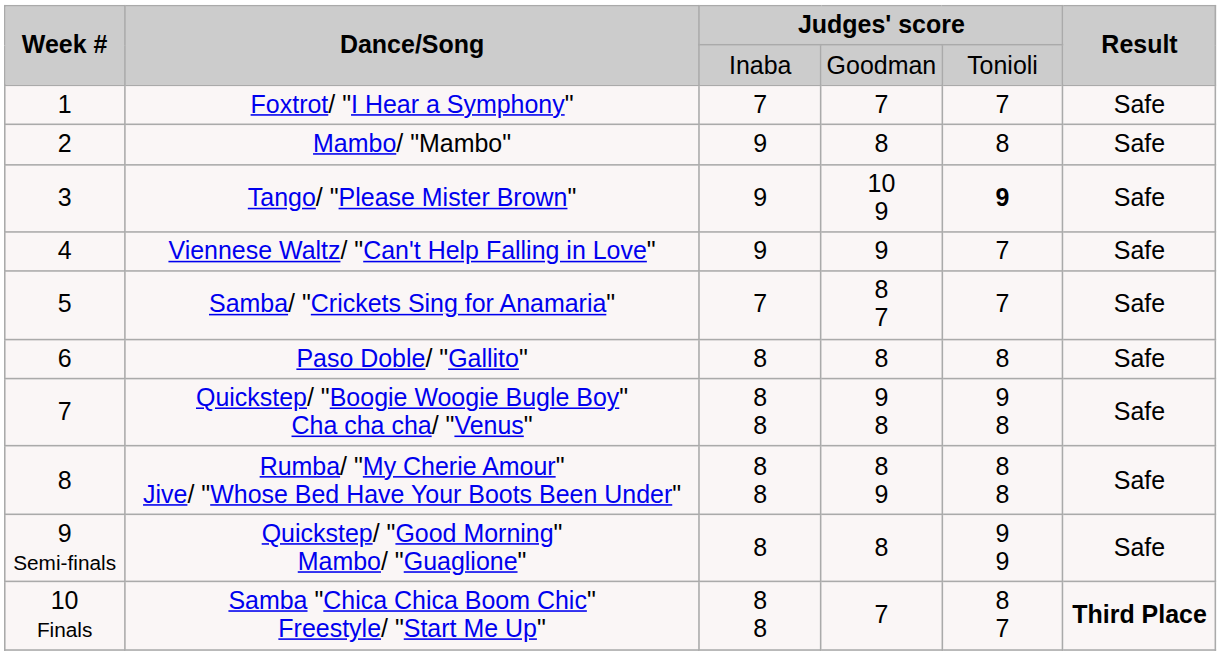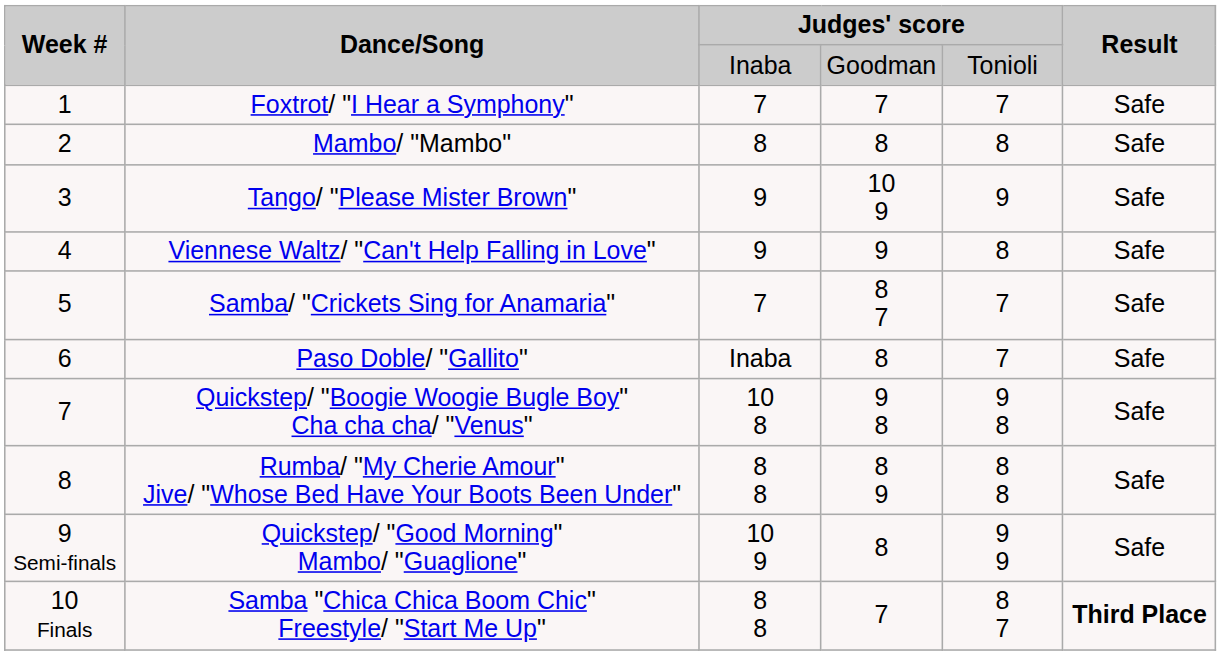 <table class="wikitable" style="float:left;">
 <tr style="text-align:Center; background:#ccc;">
 <td rowspan="2"><strong>Week #</strong></td>
 <td rowspan="2"><strong>Dance/Song</strong></td>
 <td colspan="3"><strong>Judges' score</strong></td>
 <td rowspan="2"><strong>Result</strong></td>
 </tr>
 <tr style="text-align:center; background:#ccc;">
 <td style="width:10%; ">Inaba</td>
 <td style="width:10%; ">Goodman</td>
 <td style="width:10%; ">Tonioli</td>
 </tr>
 <tr style="text-align:center; background:#faf6f6;">
 <td>1</td>
 <td><a href='#'>Foxtrot</a>/ "<a href='#'>I Hear a Symphony</a>"</td>
 <td>7</td>
 <td>7</td>
 <td>7</td>
 <td>Safe</td>
 </tr>
 <tr>
 <td style="text-align:center; background:#faf6f6;">2</td>
 <td style="text-align:center; background:#faf6f6;"><a href='#'>Mambo</a>/ "Mambo"</td>
-<td style="text-align:center; background:#faf6f6;">9</td>
+<td style="text-align:center; background:#faf6f6;">8</td>
 <td style="text-align:center; background:#faf6f6;">8</td>
 <td style="text-align:center; background:#faf6f6;">8</td>
 <td style="text-align:center; background:#faf6f6;">Safe</td>
 </tr>
 <tr>
 <td style="text-align:center; background:#faf6f6;">3</td>
 <td style="text-align:center; background:#faf6f6;"><a href='#'>Tango</a>/ "<a href='#'>Please Mister Brown</a>"</td>
 <td style="text-align:center; background:#faf6f6;">9</td>
 <td style="text-align:center; background:#faf6f6;">10<br>9</td>
-<td style="text-align:center; background:#faf6f6;"><strong>9</strong></td>
+<td style="text-align:center; background:#faf6f6;">9</td>
 <td style="text-align:center; background:#faf6f6;">Safe</td>
 </tr>
 <tr style="text-align:center; background:#faf6f6;">
 <td>4</td>
 <td><a href='#'>Viennese Waltz</a>/ "<a href='#'>Can't Help Falling in Love</a>"</td>
 <td>9</td>
 <td>9</td>
-<td>7</td>
+<td>8</td>
 <td>Safe</td>
 </tr>
 <tr>
 <td style="text-align:center; background:#faf6f6;">5</td>
 <td style="text-align:center; background:#faf6f6;"><a href='#'>Samba</a>/ "<a href='#'>Crickets Sing for Anamaria</a>"</td>
 <td style="text-align:center; background:#faf6f6;">7</td>
 <td style="text-align:center; background:#faf6f6;">8<br>7</td>
 <td style="text-align:center; background:#faf6f6;">7</td>
 <td style="text-align:center; background:#faf6f6;">Safe</td>
 </tr>
 <tr style="text-align:center; background:#faf6f6;">
 <td>6</td>
 <td><a href='#'>Paso Doble</a>/ "<a href='#'>Gallito</a>"</td>
+<td style="width:10%; ">Inaba</td>
 <td>8</td>
-<td>8</td>
-<td>8</td>
+<td>7</td>
 <td>Safe</td>
 </tr>
 <tr>
 <td style="text-align:center; background:#faf6f6;">7</td>
 <td style="text-align:center; background:#faf6f6;"><a href='#'>Quickstep</a>/ "<a href='#'>Boogie Woogie Bugle Boy</a>"<br><a href='#'>Cha cha cha</a>/ "<a href='#'>Venus</a>"</td>
-<td style="text-align:center; background:#faf6f6;">8<br>8</td>
+<td style="text-align:center; background:#faf6f6;">10<br>8</td>
 <td style="text-align:center; background:#faf6f6;">9<br>8</td>
 <td style="text-align:center; background:#faf6f6;">9<br>8</td>
 <td style="text-align:center; background:#faf6f6;">Safe</td>
 </tr>
 <tr>
 <td style="text-align:center; background:#faf6f6;">8</td>
 <td style="text-align:center; background:#faf6f6;"><a href='#'>Rumba</a>/ "<a href='#'>My Cherie Amour</a>"<br><a href='#'>Jive</a>/ "<a href='#'>Whose Bed Have Your Boots Been Under</a>"</td>
 <td style="text-align:center; background:#faf6f6;">8<br>8</td>
 <td style="text-align:center; background:#faf6f6;">8<br>9</td>
 <td style="text-align:center; background:#faf6f6;">8<br>8</td>
 <td style="text-align:center; background:#faf6f6;">Safe</td>
 </tr>
 <tr>
 <td style="text-align:center; background:#faf6f6;">9<br><small>Semi-finals</small></td>
 <td style="text-align:center; background:#faf6f6;"><a href='#'>Quickstep</a>/ "<a href='#'>Good Morning</a>"<br><a href='#'>Mambo</a>/ "<a href='#'>Guaglione</a>"</td>
-<td style="text-align:center; background:#faf6f6;">8</td>
+<td style="text-align:center; background:#faf6f6;">10<br>9</td>
 <td style="text-align:center; background:#faf6f6;">8</td>
 <td style="text-align:center; background:#faf6f6;">9<br>9</td>
 <td style="text-align:center; background:#faf6f6;">Safe</td>
 </tr>
 <tr>
 <td style="text-align:center; background:#faf6f6;">10<br><small>Finals</small></td>
 <td style="text-align:center; background:#faf6f6;"><a href='#'>Samba</a> "<a href='#'>Chica Chica Boom Chic</a>"<br><a href='#'>Freestyle</a>/ "<a href='#'>Start Me Up</a>"</td>
 <td style="text-align:center; background:#faf6f6;">8<br>8</td>
 <td style="text-align:center; background:#faf6f6;">7</td>
 <td style="text-align:center; background:#faf6f6;">8<br>7</td>
 <td style="text-align:center; background:#faf6f6;"><strong>Third Place</strong></td>
 </tr>
 </table>
